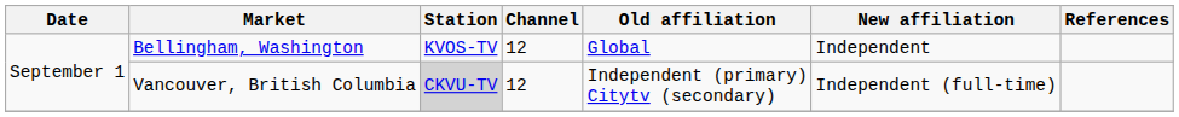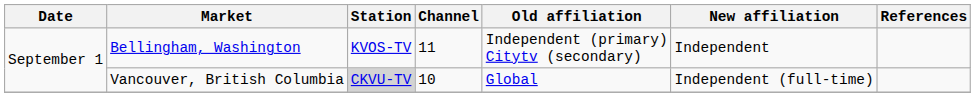 <table class="wikitable">
 <tr>
 <th>Date</th>
 <th>Market</th>
 <th>Station</th>
 <th>Channel</th>
 <th>Old affiliation</th>
 <th>New affiliation</th>
 <th>References</th>
 </tr>
 <tr>
 <td rowspan=2>September 1</td>
 <td><a href='#'>Bellingham, Washington</a> <br> </td>
 <td><a href='#'>KVOS-TV</a></td>
-<td>12</td>
-<td><a href='#'>Global</a></td>
+<td>11</td>
+<td>Independent (primary) <br> <a href='#'>Citytv</a> (secondary)</td>
 <td>Independent</td>
 <td></td>
 </tr>
 <tr>
 <td>Vancouver, British Columbia</td>
 <td style="background: lightgrey;"><a href='#'>CKVU-TV</a></td>
-<td>12</td>
-<td>Independent (primary) <br> <a href='#'>Citytv</a> (secondary)</td>
+<td>10</td>
+<td><a href='#'>Global</a></td>
 <td>Independent (full-time)</td>
 <td></td>
 </tr>
 <tr>
 </tr>
 </table>
